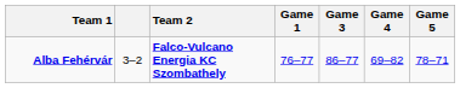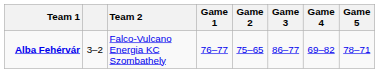 <table class=wikitable style="text-align:center">
 <tr>
 <th style="width:275px; text-align:right;">Team 1</th>
 <th style="width:80px;"></th>
 <th style="width:275px; text-align:left;">Team 2</th>
 <th style="width:70px;">Game 1</th>
+<th style="width:70px;">Game 2</th>
 <th style="width:70px;">Game 3</th>
 <th style="width:70px;">Game 4</th>
 <th style="width:70px;">Game 5</th>
 </tr>
 <tr>
 <td align=right><strong><a href='#'>Alba Fehérvár</a></strong></td>
 <td>3–2</td>
-<td align=left><strong><a href='#'>Falco-Vulcano Energia KC Szombathely</a></strong></td>
+<td align=left><a href='#'>Falco-Vulcano Energia KC Szombathely</a></td>
 <td><a href='#'>76–77</a></td>
+<td><a href='#'>75–65</a></td>
 <td><a href='#'>86–77</a></td>
 <td><a href='#'>69–82</a></td>
 <td><a href='#'>78–71</a></td>
 </tr>
 </table>
